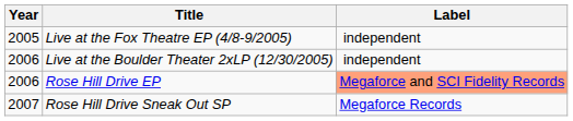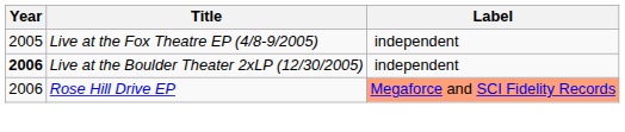 <table class="wikitable">
 <tr>
 <th>Year</th>
 <th>Title</th>
 <th>Label</th>
 </tr>
 <tr>
 <td>2005</td>
 <td><em>Live at the Fox Theatre EP (4/8-9/2005)</em></td>
 <td> independent</td>
 </tr>
 <tr>
-<td>2006</td>
+<td><strong>2006</strong></td>
 <td><em>Live at the Boulder Theater 2xLP (12/30/2005)</em></td>
 <td> independent</td>
 </tr>
 <tr>
 <td>2006</td>
 <td><em><a href='#'>Rose Hill Drive EP</a></em></td>
 <td style="background: lightsalmon;"><a href='#'>Megaforce</a> and <a href='#'>SCI Fidelity Records</a></td>
 </tr>
-<tr>
-<td>2007</td>
-<td><em>Rose Hill Drive Sneak Out SP</em></td>
-<td><a href='#'>Megaforce Records</a></td>
-</tr>
 </table>
